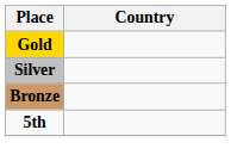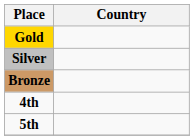 <table class="wikitable">
 <tr>
 <th width=50px>Place</th>
 <th width=150px>Country</th>
 </tr>
 <tr>
 <td bgcolor="gold" align=center><strong>Gold</strong></td>
 <td></td>
 </tr>
 <tr>
 <td bgcolor="silver" align=center><strong>Silver</strong></td>
 <td></td>
 </tr>
 <tr>
 <td bgcolor="cc9966" align=center><strong>Bronze</strong></td>
 <td></td>
 </tr>
 <tr>
+<td align=center><strong>4th</strong></td>
+<td></td>
+</tr>
+<tr>
 <td align=center><strong>5th</strong></td>
 <td></td>
 </tr>
 <tr>
 </tr>
 </table>
